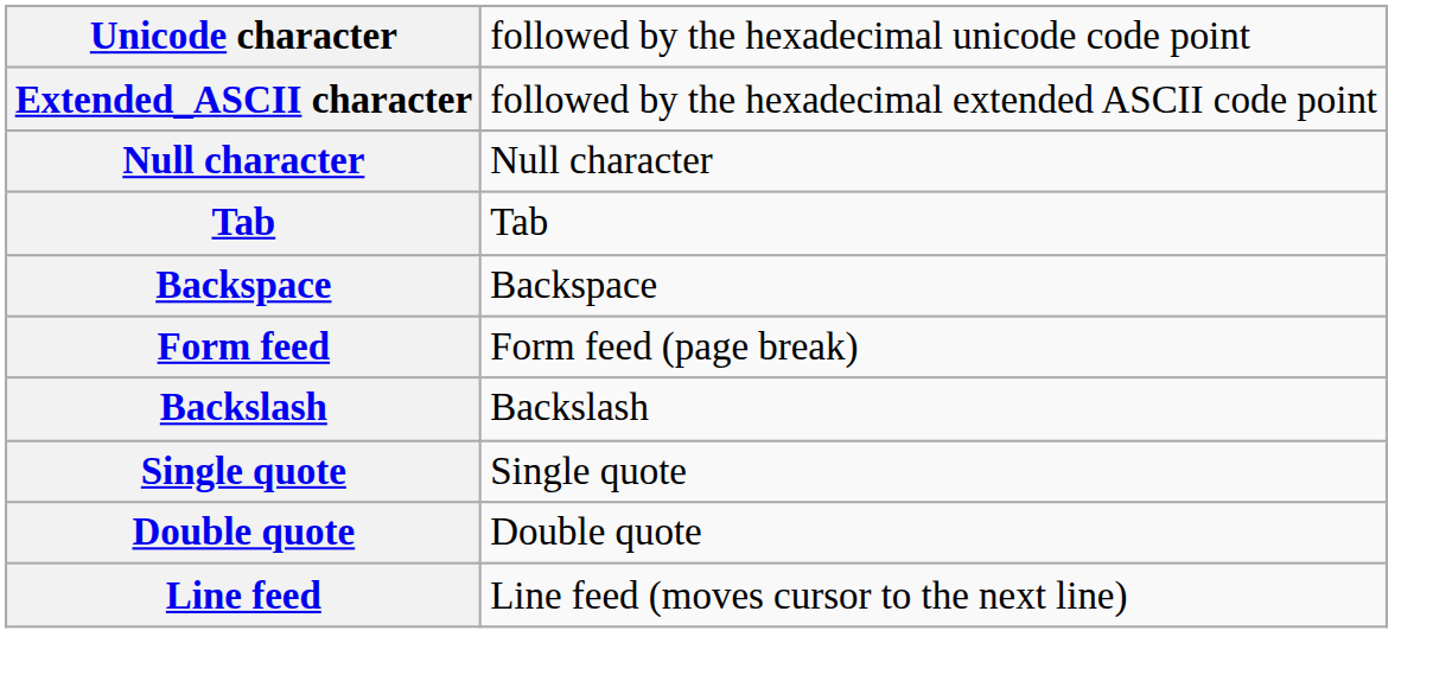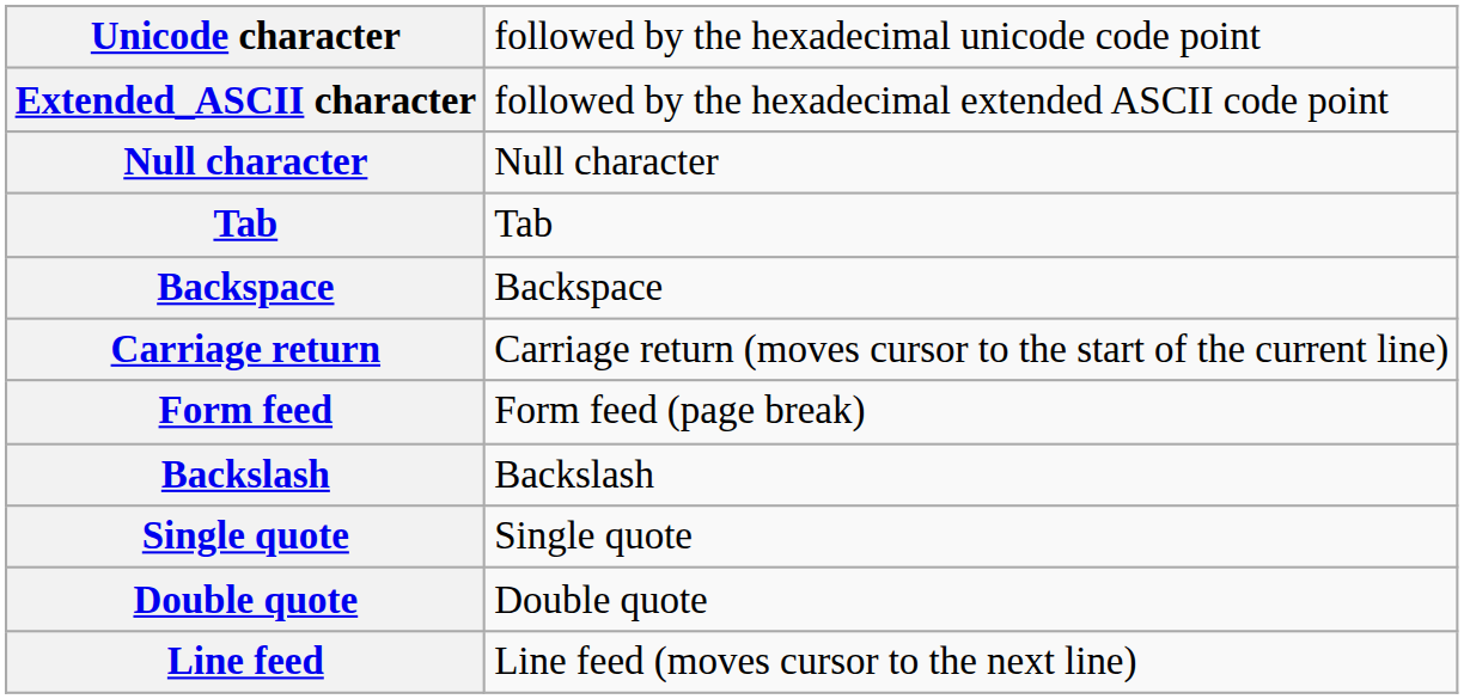 <table class="wikitable">
 <tr>
 <th scope="row"><a href='#'>Unicode</a> character</th>
 <td> followed by the hexadecimal unicode code point</td>
 </tr>
 <tr>
 <th scope="row"><a href='#'>Extended_ASCII</a> character</th>
 <td> followed by the hexadecimal extended ASCII code point</td>
 </tr>
 <tr>
 <th scope="row"><a href='#'>Null character</a></th>
 <td> Null character</td>
 </tr>
 <tr>
 <th scope="row"><a href='#'>Tab</a></th>
 <td> Tab</td>
 </tr>
 <tr>
 <th scope="row"><a href='#'>Backspace</a></th>
 <td> Backspace</td>
 </tr>
 <tr>
+<th scope="row"><a href='#'>Carriage return</a></th>
+<td> Carriage return (moves cursor to the start of the current line)</td>
+</tr>
+<tr>
 <th scope="row"><a href='#'>Form feed</a></th>
 <td> Form feed (page break)</td>
 </tr>
 <tr>
 <th scope="row"><a href='#'>Backslash</a></th>
 <td> Backslash</td>
 </tr>
 <tr>
 <th scope="row"><a href='#'>Single quote</a></th>
 <td> Single quote</td>
 </tr>
 <tr>
 <th scope="row"><a href='#'>Double quote</a></th>
 <td> Double quote</td>
 </tr>
 <tr>
 <th scope="row"><a href='#'>Line feed</a></th>
 <td> Line feed (moves cursor to the next line)</td>
 </tr>
 </table>
